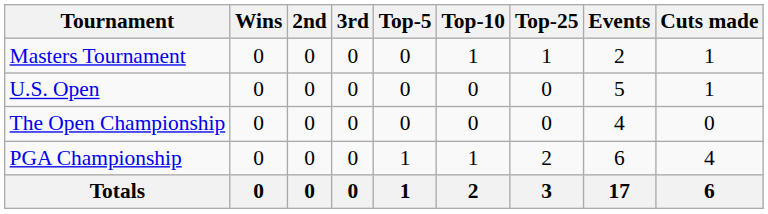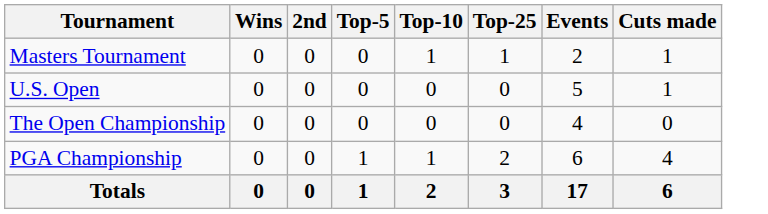 <table class=wikitable style=text-align:center>
 <tr>
 <th>Tournament</th>
 <th>Wins</th>
 <th>2nd</th>
-<th>3rd</th>
 <th>Top-5</th>
 <th>Top-10</th>
 <th>Top-25</th>
 <th>Events</th>
 <th>Cuts made</th>
 </tr>
 <tr>
 <td align=left><a href='#'>Masters Tournament</a></td>
-<td>0</td>
 <td>0</td>
 <td>0</td>
 <td>0</td>
 <td>1</td>
 <td>1</td>
 <td>2</td>
 <td>1</td>
 </tr>
 <tr>
 <td align=left><a href='#'>U.S. Open</a></td>
 <td>0</td>
 <td>0</td>
 <td>0</td>
 <td>0</td>
 <td>0</td>
-<td>0</td>
 <td>5</td>
 <td>1</td>
 </tr>
 <tr>
 <td align=left><a href='#'>The Open Championship</a></td>
-<td>0</td>
 <td>0</td>
 <td>0</td>
 <td>0</td>
 <td>0</td>
 <td>0</td>
 <td>4</td>
 <td>0</td>
 </tr>
 <tr>
 <td align=left><a href='#'>PGA Championship</a></td>
 <td>0</td>
 <td>0</td>
-<td>0</td>
 <td>1</td>
 <td>1</td>
 <td>2</td>
 <td>6</td>
 <td>4</td>
 </tr>
 <tr>
 <th>Totals</th>
 <th>0</th>
 <th>0</th>
-<th>0</th>
 <th>1</th>
 <th>2</th>
 <th>3</th>
 <th>17</th>
 <th>6</th>
 </tr>
 </table>
